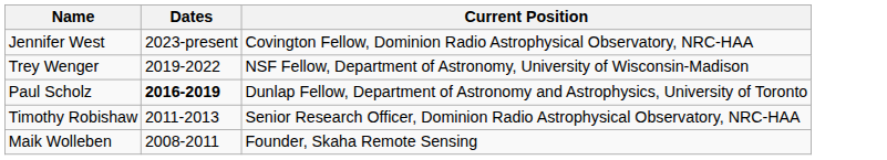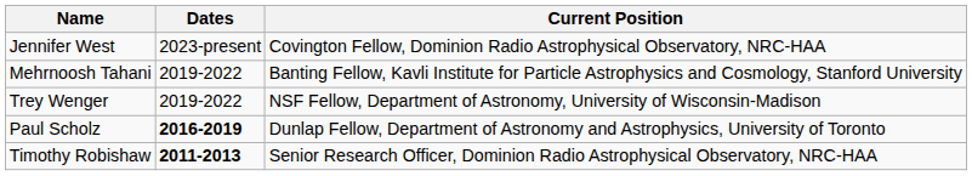 <table class="wikitable">
 <tr>
 <th>Name</th>
 <th>Dates</th>
 <th>Current Position</th>
 </tr>
 <tr>
 <td>Jennifer West</td>
 <td>2023-present</td>
 <td>Covington Fellow, Dominion Radio Astrophysical Observatory, NRC-HAA</td>
+</tr>
+<tr>
+<td>Mehrnoosh Tahani</td>
+<td>2019-2022</td>
+<td>Banting Fellow, Kavli Institute for Particle Astrophysics and Cosmology, Stanford University</td>
 </tr>
 <tr>
 <td>Trey Wenger</td>
 <td>2019-2022</td>
 <td>NSF Fellow, Department of Astronomy, University of Wisconsin-Madison</td>
 </tr>
 <tr>
 <td>Paul Scholz</td>
 <td><strong>2016-2019</strong></td>
 <td>Dunlap Fellow, Department of Astronomy and Astrophysics, University of Toronto</td>
 </tr>
 <tr>
 <td>Timothy Robishaw</td>
-<td>2011-2013</td>
+<td><strong>2011-2013</strong></td>
 <td>Senior Research Officer, Dominion Radio Astrophysical Observatory, NRC-HAA</td>
 </tr>
-<tr>
-<td>Maik Wolleben</td>
-<td>2008-2011</td>
-<td>Founder, Skaha Remote Sensing</td>
-</tr>
 </table>
